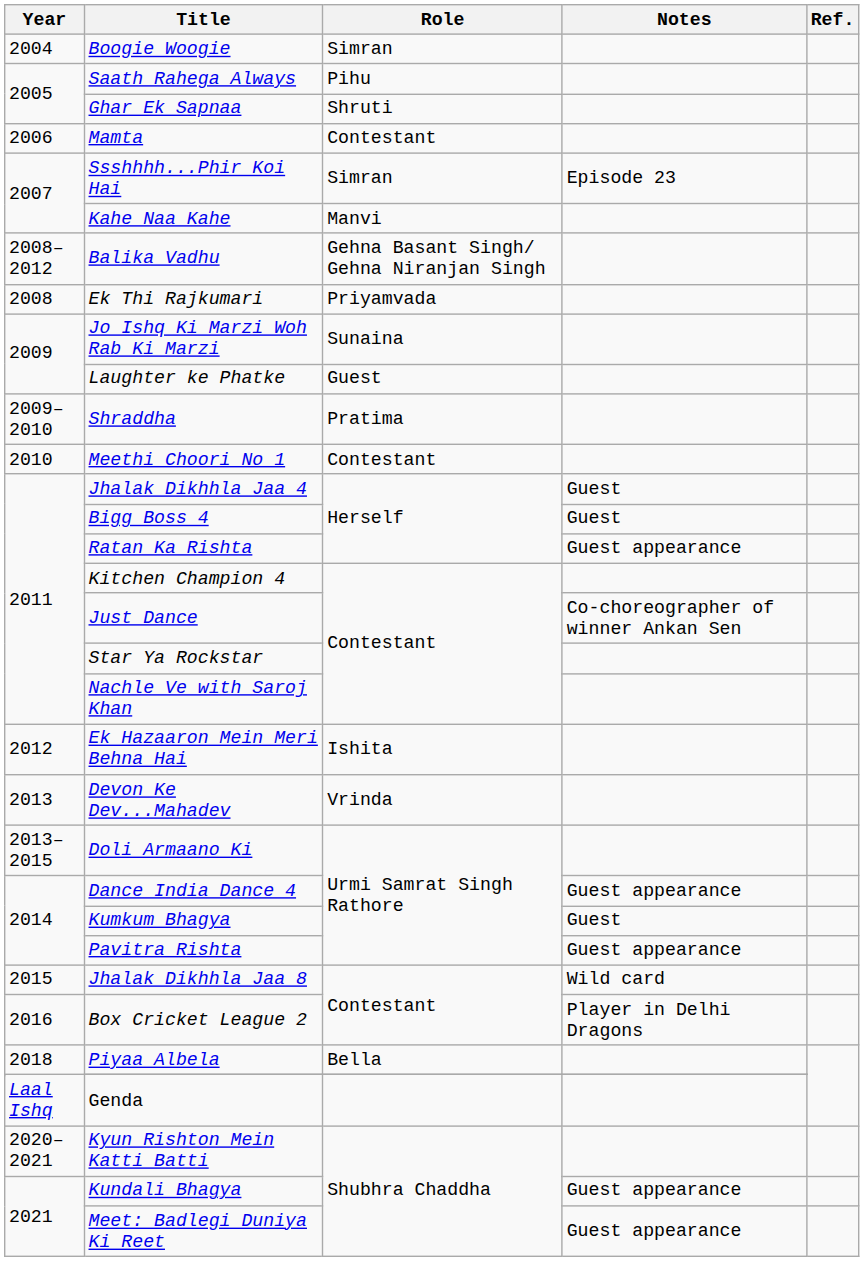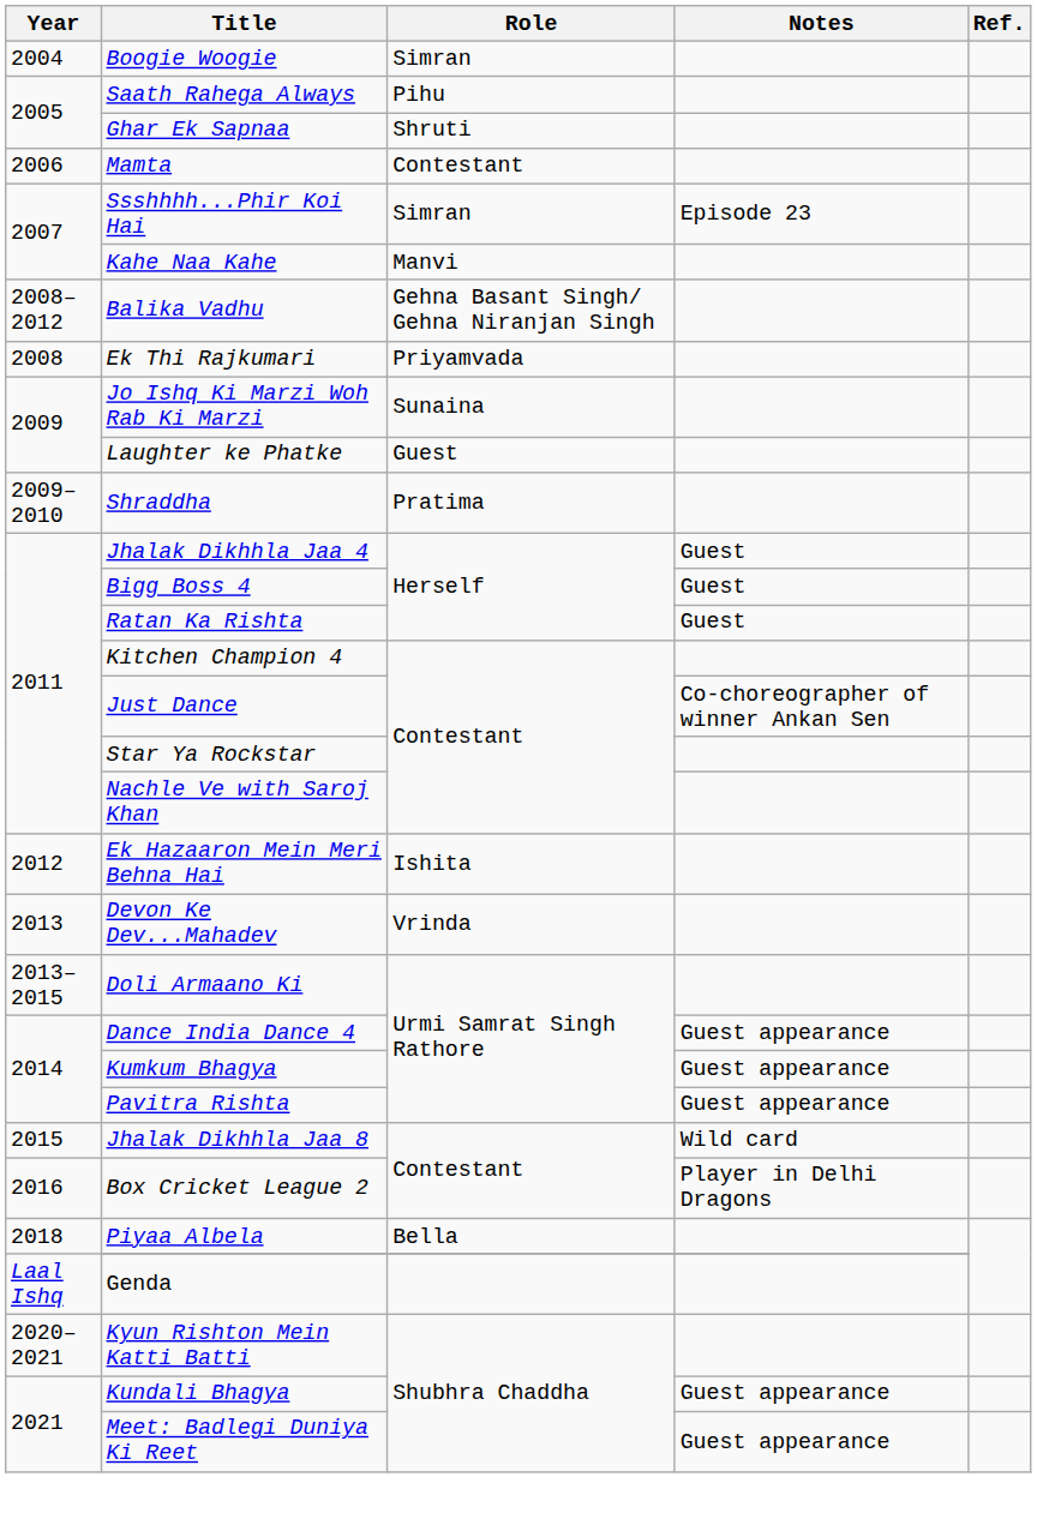 <table class="wikitable">
 <tr>
 <th>Year</th>
 <th>Title</th>
 <th>Role</th>
 <th>Notes</th>
 <th>Ref.</th>
 </tr>
 <tr>
 <td>2004</td>
 <td><em><a href='#'>Boogie Woogie</a></em></td>
 <td>Simran</td>
 <td></td>
 <td style="text-align:center;"></td>
 </tr>
 <tr>
 <td rowspan="2">2005</td>
 <td><em><a href='#'>Saath Rahega Always</a></em></td>
 <td>Pihu</td>
 <td></td>
 <td style="text-align:center;"></td>
 </tr>
 <tr>
 <td><em><a href='#'>Ghar Ek Sapnaa</a></em></td>
 <td>Shruti</td>
 <td></td>
 <td style="text-align:center;"></td>
 </tr>
 <tr>
 <td>2006</td>
 <td><em><a href='#'>Mamta</a></em></td>
 <td>Contestant</td>
 <td></td>
 <td style="text-align:center;"></td>
 </tr>
 <tr>
 <td rowspan="2">2007</td>
 <td><em><a href='#'>Ssshhhh...Phir Koi Hai</a></em></td>
 <td>Simran</td>
 <td>Episode 23</td>
 <td style="text-align:center;"></td>
 </tr>
 <tr>
 <td><em><a href='#'>Kahe Naa Kahe</a></em></td>
 <td>Manvi</td>
 <td></td>
 <td style="text-align:center;"></td>
 </tr>
 <tr>
 <td>2008–2012</td>
 <td><em><a href='#'>Balika Vadhu</a></em></td>
 <td>Gehna Basant Singh/ Gehna Niranjan Singh</td>
 <td></td>
 <td style="text-align:center;"></td>
 </tr>
 <tr>
 <td>2008</td>
 <td><em>Ek Thi Rajkumari</em></td>
 <td>Priyamvada</td>
 <td></td>
 <td style="text-align:center;"></td>
 </tr>
 <tr>
 <td rowspan="2">2009</td>
 <td><em><a href='#'>Jo Ishq Ki Marzi Woh Rab Ki Marzi</a></em></td>
 <td>Sunaina</td>
 <td></td>
 <td style="text-align:center;"></td>
 </tr>
 <tr>
 <td><em>Laughter ke Phatke</em></td>
 <td>Guest</td>
 <td></td>
 <td style="text-align:center;"></td>
 </tr>
 <tr>
 <td>2009–2010</td>
 <td><em><a href='#'>Shraddha</a></em></td>
 <td>Pratima</td>
 <td></td>
 <td style="text-align:center;"></td>
 </tr>
 <tr>
-<td>2010</td>
-<td><em><a href='#'>Meethi Choori No 1</a></em></td>
-<td>Contestant</td>
-<td></td>
-<td style="text-align:center;"></td>
-</tr>
-<tr>
 <td rowspan="7">2011</td>
 <td><em><a href='#'>Jhalak Dikhhla Jaa 4</a></em></td>
 <td rowspan="3">Herself</td>
 <td>Guest</td>
 <td style="text-align:center;"></td>
 </tr>
 <tr>
 <td><em><a href='#'>Bigg Boss 4</a></em></td>
 <td>Guest</td>
 <td style="text-align:center;"></td>
 </tr>
 <tr>
 <td><em><a href='#'>Ratan Ka Rishta</a></em></td>
-<td>Guest appearance</td>
+<td>Guest</td>
 <td style="text-align:center;"></td>
 </tr>
 <tr>
 <td><em>Kitchen Champion 4</em></td>
 <td rowspan="4">Contestant</td>
 <td></td>
 <td style="text-align:center;"></td>
 </tr>
 <tr>
 <td><em><a href='#'>Just Dance</a></em></td>
 <td>Co-choreographer of winner Ankan Sen</td>
 <td style="text-align:center;"></td>
 </tr>
 <tr>
 <td><em>Star Ya Rockstar</em></td>
 <td></td>
 <td style="text-align:center;"></td>
 </tr>
 <tr>
 <td><em><a href='#'>Nachle Ve with Saroj Khan</a></em></td>
 <td></td>
 <td style="text-align:center;"></td>
 </tr>
 <tr>
 <td>2012</td>
 <td><em><a href='#'>Ek Hazaaron Mein Meri Behna Hai</a></em></td>
 <td>Ishita</td>
 <td></td>
 <td style="text-align:center;"></td>
 </tr>
 <tr>
 <td>2013</td>
 <td><em><a href='#'>Devon Ke Dev...Mahadev</a></em></td>
 <td>Vrinda</td>
 <td></td>
 <td style="text-align:center;"></td>
 </tr>
 <tr>
 <td>2013–2015</td>
 <td><em><a href='#'>Doli Armaano Ki</a></em></td>
 <td rowspan="4">Urmi Samrat Singh Rathore</td>
 <td></td>
 <td style="text-align:center;"></td>
 </tr>
 <tr>
 <td rowspan="3">2014</td>
 <td><em><a href='#'>Dance India Dance 4</a></em></td>
 <td>Guest appearance</td>
 <td style="text-align:center;"></td>
 </tr>
 <tr>
 <td><em><a href='#'>Kumkum Bhagya</a></em></td>
-<td>Guest</td>
+<td>Guest appearance</td>
 <td style="text-align:center;"></td>
 </tr>
 <tr>
 <td><em><a href='#'>Pavitra Rishta</a></em></td>
 <td>Guest appearance</td>
 <td style="text-align:center;"></td>
 </tr>
 <tr>
 <td>2015</td>
 <td><em><a href='#'>Jhalak Dikhhla Jaa 8</a></em></td>
 <td rowspan="2">Contestant</td>
 <td>Wild card</td>
 <td style="text-align:center;"></td>
 </tr>
 <tr>
 <td>2016</td>
 <td><em>Box Cricket League 2</em></td>
 <td>Player in Delhi Dragons</td>
 <td style="text-align:center;"></td>
 </tr>
 <tr>
 <td rowspan="2">2018</td>
 <td><em><a href='#'>Piyaa Albela</a></em></td>
 <td>Bella</td>
 <td></td>
 </tr>
 <tr>
 </tr>
 <tr>
 <td><em><a href='#'>Laal Ishq</a></em></td>
 <td>Genda</td>
 <td></td>
 <td></td>
 </tr>
 <tr>
 <td>2020–2021</td>
 <td><em><a href='#'>Kyun Rishton Mein Katti Batti</a></em></td>
 <td rowspan="3">Shubhra Chaddha</td>
 <td></td>
 <td style="text-align:center;"></td>
 </tr>
 <tr>
 <td rowspan="2">2021</td>
 <td><em><a href='#'>Kundali Bhagya</a></em></td>
 <td>Guest appearance</td>
 <td style="text-align:center;"></td>
 </tr>
 <tr>
 <td><em><a href='#'>Meet: Badlegi Duniya Ki Reet</a></em></td>
 <td>Guest appearance</td>
 <td></td>
 </tr>
 </table>
